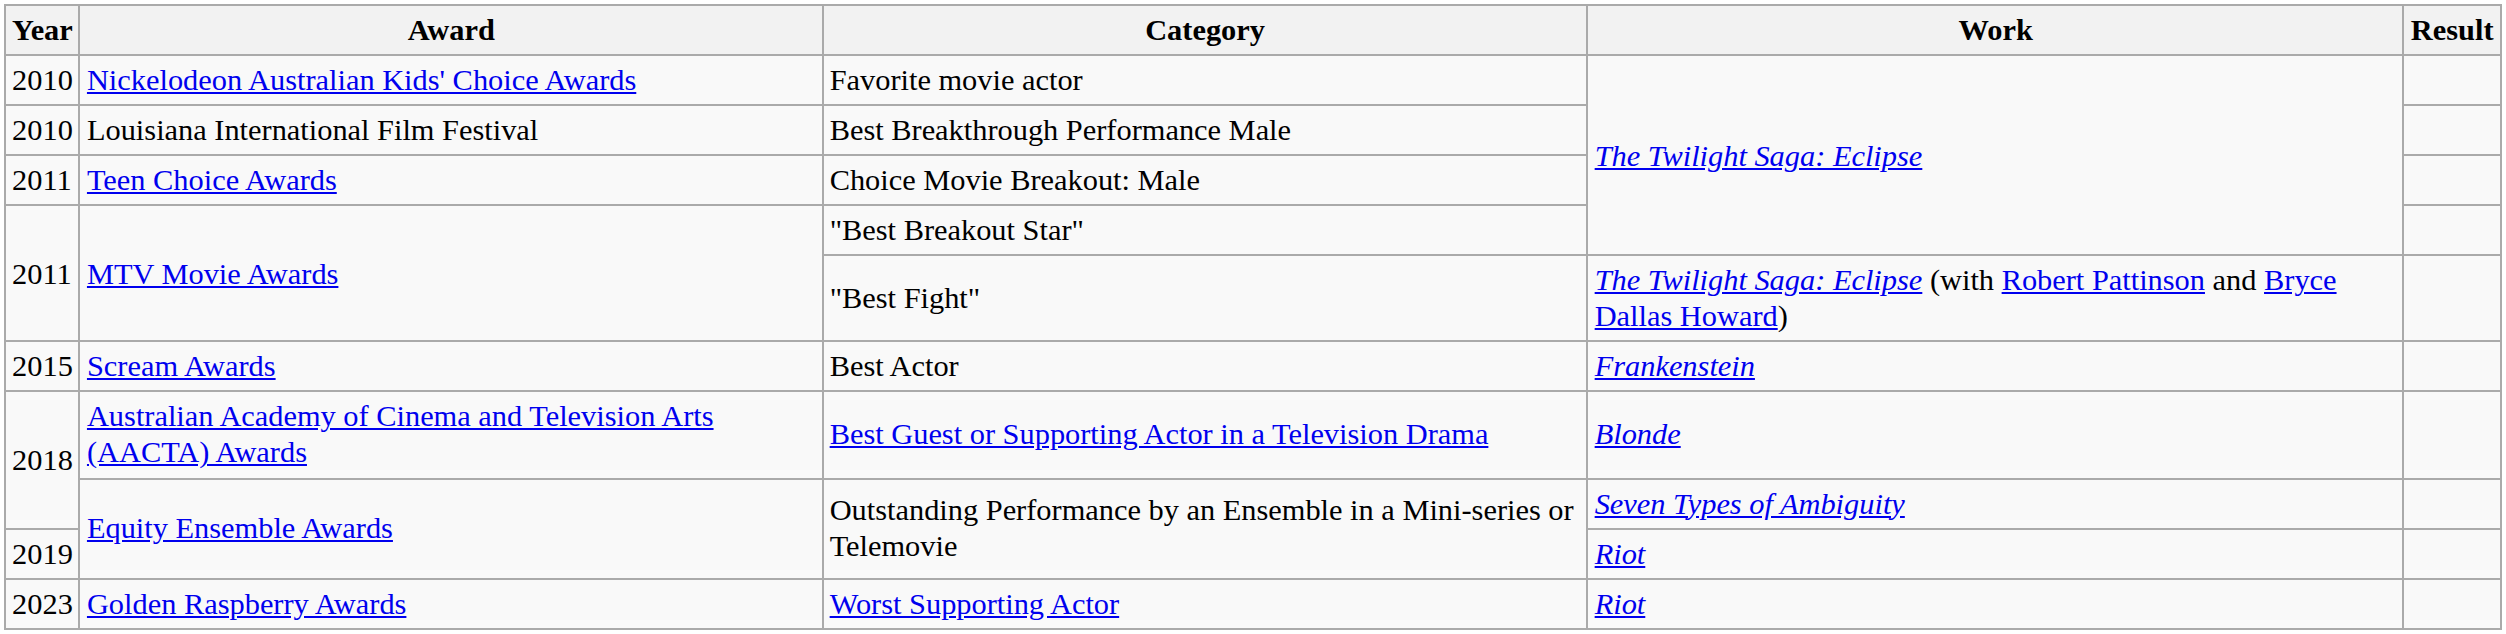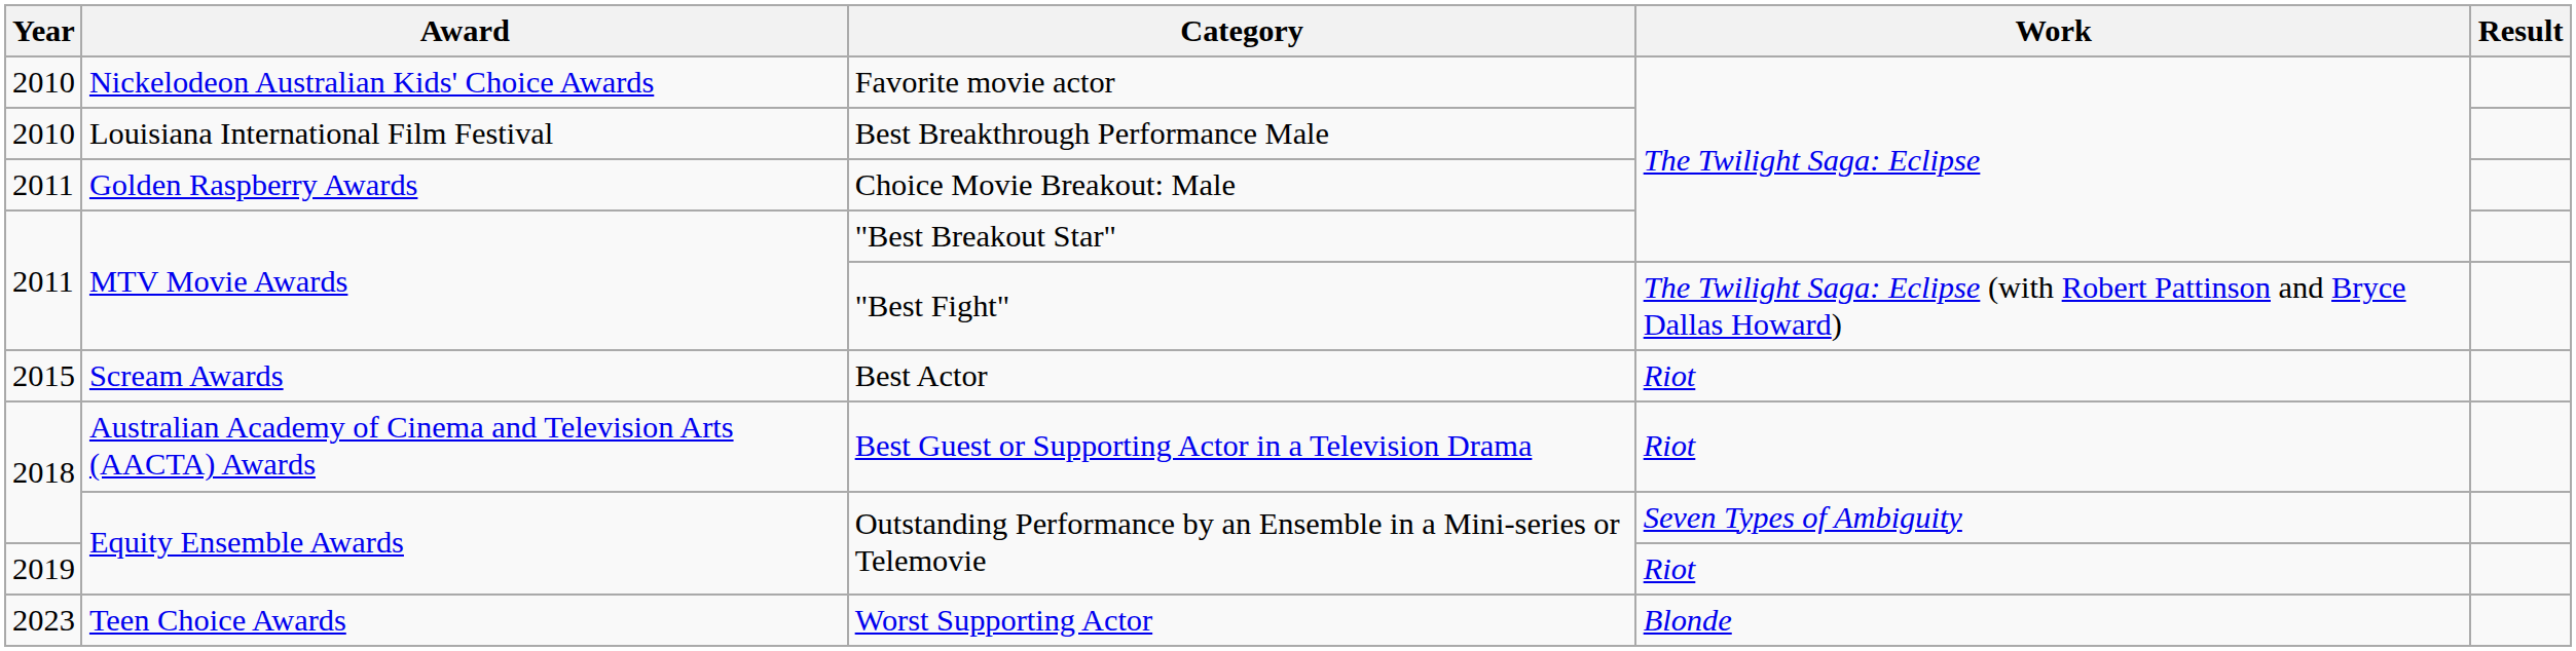 <table class="wikitable" style="font-size: 95%;">
 <tr>
 <th>Year</th>
 <th>Award</th>
 <th>Category</th>
 <th>Work</th>
 <th>Result</th>
 </tr>
 <tr>
 <td>2010</td>
 <td><a href='#'>Nickelodeon Australian Kids' Choice Awards</a></td>
 <td>Favorite movie actor</td>
 <td rowspan="4"><em><a href='#'>The Twilight Saga: Eclipse</a></em></td>
 <td></td>
 </tr>
 <tr>
 <td>2010</td>
 <td>Louisiana International Film Festival</td>
 <td>Best Breakthrough Performance Male</td>
 <td></td>
 </tr>
 <tr>
 <td>2011</td>
-<td><a href='#'>Teen Choice Awards</a></td>
+<td><a href='#'>Golden Raspberry Awards</a></td>
 <td>Choice Movie Breakout: Male</td>
 <td></td>
 </tr>
 <tr>
 <td rowspan="2">2011</td>
 <td rowspan="2"><a href='#'>MTV Movie Awards</a></td>
 <td>"Best Breakout Star"</td>
 <td></td>
 </tr>
 <tr>
 <td>"Best Fight"</td>
 <td><em><a href='#'>The Twilight Saga: Eclipse</a></em> (with <a href='#'>Robert Pattinson</a> and <a href='#'>Bryce Dallas Howard</a>)</td>
 <td></td>
 </tr>
 <tr>
 <td>2015</td>
 <td><a href='#'>Scream Awards</a></td>
 <td>Best Actor</td>
-<td><em><a href='#'>Frankenstein</a></em></td>
+<td><em><a href='#'>Riot</a></em></td>
 <td></td>
 </tr>
 <tr>
 <td rowspan="2">2018</td>
 <td><a href='#'>Australian Academy of Cinema and Television Arts (AACTA) Awards</a></td>
 <td><a href='#'>Best Guest or Supporting Actor in a Television Drama</a></td>
-<td><em><a href='#'>Blonde</a></em></td>
+<td><em><a href='#'>Riot</a></em></td>
 <td></td>
 </tr>
 <tr>
 <td rowspan="2"><a href='#'>Equity Ensemble Awards</a></td>
 <td rowspan="2">Outstanding Performance by an Ensemble in a Mini-series or Telemovie</td>
 <td><em><a href='#'>Seven Types of Ambiguity</a></em></td>
 <td></td>
 </tr>
 <tr>
 <td>2019</td>
 <td><em><a href='#'>Riot</a></em></td>
 <td></td>
 </tr>
 <tr>
 <td>2023</td>
-<td><a href='#'>Golden Raspberry Awards</a></td>
+<td><a href='#'>Teen Choice Awards</a></td>
 <td><a href='#'>Worst Supporting Actor</a></td>
-<td><em><a href='#'>Riot</a></em></td>
+<td><em><a href='#'>Blonde</a></em></td>
 <td></td>
 </tr>
 </table>
